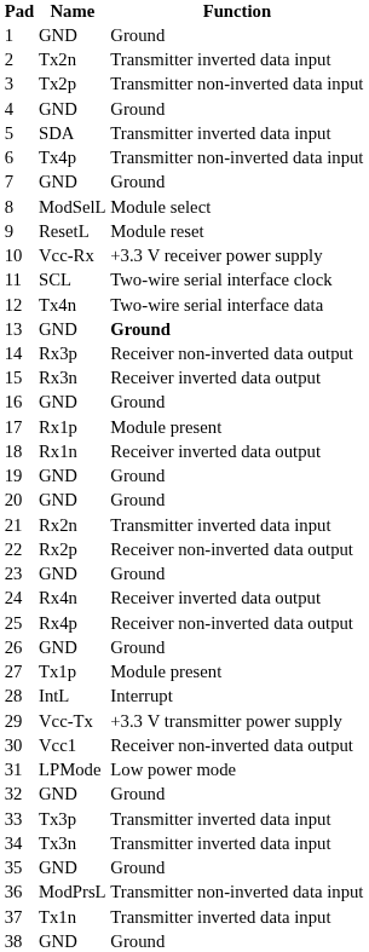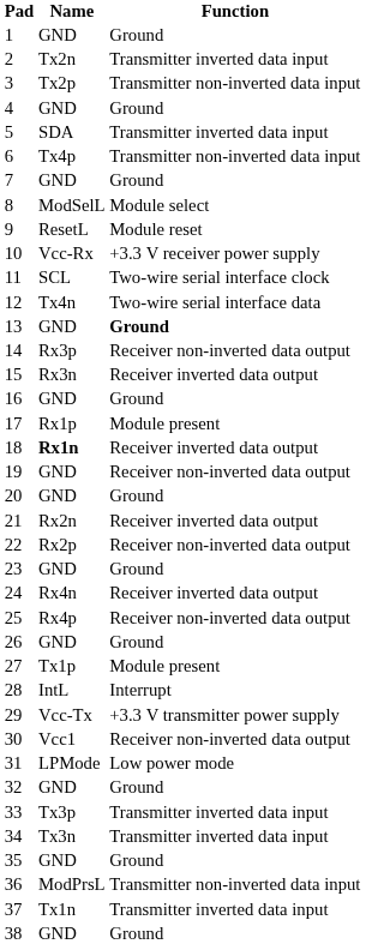 <table>
 <tr>
 <th>Pad</th>
 <th>Name</th>
 <th>Function</th>
 </tr>
 <tr>
 <td>1</td>
 <td>GND</td>
 <td>Ground</td>
 </tr>
 <tr>
 <td>2</td>
 <td>Tx2n</td>
 <td>Transmitter inverted data input</td>
 </tr>
 <tr>
 <td>3</td>
 <td>Tx2p</td>
 <td>Transmitter non-inverted data input</td>
 </tr>
 <tr>
 <td>4</td>
 <td>GND</td>
 <td>Ground</td>
 </tr>
 <tr>
 <td>5</td>
 <td>SDA</td>
 <td>Transmitter inverted data input</td>
 </tr>
 <tr>
 <td>6</td>
 <td>Tx4p</td>
 <td>Transmitter non-inverted data input</td>
 </tr>
 <tr>
 <td>7</td>
 <td>GND</td>
 <td>Ground</td>
 </tr>
 <tr>
 <td>8</td>
 <td>ModSelL</td>
 <td>Module select</td>
 </tr>
 <tr>
 <td>9</td>
 <td>ResetL</td>
 <td>Module reset</td>
 </tr>
 <tr>
 <td>10</td>
 <td>Vcc-Rx</td>
 <td>+3.3 V receiver power supply</td>
 </tr>
 <tr>
 <td>11</td>
 <td>SCL</td>
 <td>Two-wire serial interface clock</td>
 </tr>
 <tr>
 <td>12</td>
 <td>Tx4n</td>
 <td>Two-wire serial interface data</td>
 </tr>
 <tr>
 <td>13</td>
 <td>GND</td>
 <td><strong>Ground</strong></td>
 </tr>
 <tr>
 <td>14</td>
 <td>Rx3p</td>
 <td>Receiver non-inverted data output</td>
 </tr>
 <tr>
 <td>15</td>
 <td>Rx3n</td>
 <td>Receiver inverted data output</td>
 </tr>
 <tr>
 <td>16</td>
 <td>GND</td>
 <td>Ground</td>
 </tr>
 <tr>
 <td>17</td>
 <td>Rx1p</td>
 <td>Module present</td>
 </tr>
 <tr>
 <td>18</td>
-<td>Rx1n</td>
+<td><strong>Rx1n</strong></td>
 <td>Receiver inverted data output</td>
 </tr>
 <tr>
 <td>19</td>
 <td>GND</td>
-<td>Ground</td>
+<td>Receiver non-inverted data output</td>
 </tr>
 <tr>
 <td>20</td>
 <td>GND</td>
 <td>Ground</td>
 </tr>
 <tr>
 <td>21</td>
 <td>Rx2n</td>
-<td>Transmitter inverted data input</td>
+<td>Receiver inverted data output</td>
 </tr>
 <tr>
 <td>22</td>
 <td>Rx2p</td>
 <td>Receiver non-inverted data output</td>
 </tr>
 <tr>
 <td>23</td>
 <td>GND</td>
 <td>Ground</td>
 </tr>
 <tr>
 <td>24</td>
 <td>Rx4n</td>
 <td>Receiver inverted data output</td>
 </tr>
 <tr>
 <td>25</td>
 <td>Rx4p</td>
 <td>Receiver non-inverted data output</td>
 </tr>
 <tr>
 <td>26</td>
 <td>GND</td>
 <td>Ground</td>
 </tr>
 <tr>
 <td>27</td>
 <td>Tx1p</td>
 <td>Module present</td>
 </tr>
 <tr>
 <td>28</td>
 <td>IntL</td>
 <td>Interrupt</td>
 </tr>
 <tr>
 <td>29</td>
 <td>Vcc-Tx</td>
 <td>+3.3 V transmitter power supply</td>
 </tr>
 <tr>
 <td>30</td>
 <td>Vcc1</td>
 <td>Receiver non-inverted data output</td>
 </tr>
 <tr>
 <td>31</td>
 <td>LPMode</td>
 <td>Low power mode</td>
 </tr>
 <tr>
 <td>32</td>
 <td>GND</td>
 <td>Ground</td>
 </tr>
 <tr>
 <td>33</td>
 <td>Tx3p</td>
 <td>Transmitter inverted data input</td>
 </tr>
 <tr>
 <td>34</td>
 <td>Tx3n</td>
 <td>Transmitter inverted data input</td>
 </tr>
 <tr>
 <td>35</td>
 <td>GND</td>
 <td>Ground</td>
 </tr>
 <tr>
 <td>36</td>
 <td>ModPrsL</td>
 <td>Transmitter non-inverted data input</td>
 </tr>
 <tr>
 <td>37</td>
 <td>Tx1n</td>
 <td>Transmitter inverted data input</td>
 </tr>
 <tr>
 <td>38</td>
 <td>GND</td>
 <td>Ground</td>
 </tr>
 </table>
